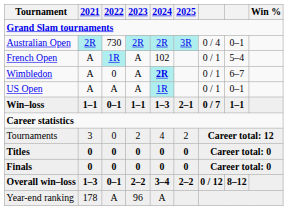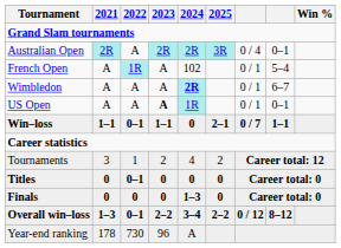 <table class="wikitable nowrap" style="text-align:center;">
 <tr>
 <th>Tournament</th>
 <th><a href='#'>2021</a></th>
 <th><a href='#'>2022</a></th>
 <th><a href='#'>2023</a></th>
 <th><a href='#'>2024</a></th>
 <th><a href='#'>2025</a></th>
 <th></th>
 <th></th>
 <th>Win %</th>
 </tr>
 <tr>
 <td colspan="9" align="left"><strong><a href='#'>Grand Slam tournaments</a></strong></td>
 </tr>
 <tr>
 <td align="left"><a href='#'>Australian Open</a></td>
 <td bgcolor=afeeee><a href='#'>2R</a></td>
-<td>730</td>
+<td>A</td>
 <td bgcolor=afeeee><a href='#'>2R</a></td>
 <td bgcolor=afeeee><a href='#'>2R</a></td>
 <td bgcolor=afeeee><a href='#'>3R</a></td>
 <td>0 / 4</td>
 <td>0–1</td>
 <td></td>
 </tr>
 <tr>
 <td align="left"><a href='#'>French Open</a></td>
 <td>A</td>
 <td bgcolor=afeeee><a href='#'>1R</a></td>
 <td>A</td>
 <td>102</td>
 <td></td>
 <td>0 / 1</td>
 <td>5–4</td>
 <td></td>
 </tr>
 <tr>
 <td align="left"><a href='#'>Wimbledon</a></td>
 <td>A</td>
-<td>0</td>
+<td>A</td>
 <td>A</td>
 <td bgcolor=afeeee><strong><a href='#'>2R</a></strong></td>
 <td></td>
 <td>0 / 1</td>
 <td>6–7</td>
 <td></td>
 </tr>
 <tr>
 <td align="left"><a href='#'>US Open</a></td>
 <td>A</td>
 <td>A</td>
-<td>A</td>
+<td><strong>A</strong></td>
 <td bgcolor=afeeee><a href='#'>1R</a></td>
 <td></td>
 <td>0 / 1</td>
 <td>0–1</td>
 <td></td>
 </tr>
 <tr style="font-weight:bold; background:#efefef;">
 <td style="text-align:left">Win–loss</td>
 <td>1–1</td>
 <td>0–1</td>
 <td>1–1</td>
-<td>1–3</td>
+<td>0</td>
 <td>2–1</td>
 <td>0 / 7</td>
 <td>1–1</td>
 <td></td>
 </tr>
 <tr>
 <td colspan="9" style="text-align:left;"><strong>Career statistics</strong></td>
 </tr>
 <tr style="background:#efefef;">
 <td style="text-align:left">Tournaments</td>
 <td>3</td>
-<td>0</td>
+<td>1</td>
 <td>2</td>
 <td>4</td>
 <td>2</td>
 <td colspan="3"><strong>Career total: 12</strong></td>
 </tr>
 <tr style="font-weight:bold; background:#efefef;">
 <td align="left">Titles</td>
 <td>0</td>
-<td>0</td>
+<td>0–1</td>
 <td>0</td>
 <td>0</td>
 <td>0</td>
 <td colspan="3">Career total: 0</td>
 </tr>
 <tr style="font-weight:bold; background:#efefef;">
 <td align="left">Finals</td>
 <td>0</td>
 <td>0</td>
 <td>0</td>
-<td>0</td>
+<td>1–3</td>
 <td>0</td>
 <td colspan="3">Career total: 0</td>
 </tr>
 <tr style="font-weight:bold; background:#efefef;">
 <td style="text-align:left">Overall win–loss</td>
 <td>1–3</td>
 <td>0–1</td>
 <td>2–2</td>
 <td>3–4</td>
 <td>2–2</td>
 <td>0 / 12</td>
 <td>8–12</td>
 <td></td>
 </tr>
 <tr style="background:#efefef;">
 <td align="left">Year-end ranking</td>
 <td>178</td>
-<td>A</td>
+<td>730</td>
 <td>96</td>
 <td>A</td>
 <td></td>
 <td colspan="3"></td>
 </tr>
 </table>
